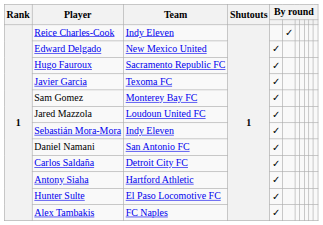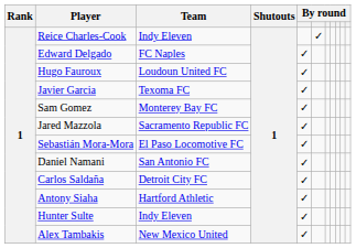 <table class="wikitable" style="text-align:center">
 <tr>
 <th rowspan="2">Rank</th>
 <th rowspan="2">Player</th>
 <th rowspan="2">Team</th>
 <th rowspan="2">Shutouts</th>
 <th colspan="7">By round</th>
 </tr>
 <tr>
 <th></th>
 <th></th>
 <th></th>
 <th></th>
 <th></th>
 <th></th>
 <th></th>
 </tr>
 <tr>
 <th rowspan="12">1</th>
 <td align="left"> <a href='#'>Reice Charles-Cook</a></td>
 <td align="left"><a href='#'>Indy Eleven</a></td>
 <th rowspan="12">1</th>
 <td></td>
 <td>✓</td>
 <td></td>
 <td></td>
 <td></td>
 <td></td>
 <td></td>
 </tr>
 <tr>
 <td align="left"> <a href='#'>Edward Delgado</a></td>
-<td align="left"><a href='#'>New Mexico United</a></td>
+<td align="left"><a href='#'>FC Naples</a></td>
 <td>✓</td>
 <td></td>
 <td></td>
 <td></td>
 <td></td>
 <td></td>
 <td></td>
 </tr>
 <tr>
 <td align="left"> <a href='#'>Hugo Fauroux</a></td>
-<td align="left"><a href='#'>Sacramento Republic FC</a></td>
+<td align="left"><a href='#'>Loudoun United FC</a></td>
 <td>✓</td>
 <td></td>
 <td></td>
 <td></td>
 <td></td>
 <td></td>
 <td></td>
 </tr>
 <tr>
 <td align="left"> <a href='#'>Javier Garcia</a></td>
 <td align="left"><a href='#'>Texoma FC</a></td>
 <td>✓</td>
 <td></td>
 <td></td>
 <td></td>
 <td></td>
 <td></td>
 <td></td>
 </tr>
 <tr>
 <td align="left"> Sam Gomez</td>
 <td align="left"><a href='#'>Monterey Bay FC</a></td>
 <td>✓</td>
 <td></td>
 <td></td>
 <td></td>
 <td></td>
 <td></td>
 <td></td>
 </tr>
 <tr>
 <td align="left"> Jared Mazzola</td>
-<td align="left"><a href='#'>Loudoun United FC</a></td>
+<td align="left"><a href='#'>Sacramento Republic FC</a></td>
 <td>✓</td>
 <td></td>
 <td></td>
 <td></td>
 <td></td>
 <td></td>
 <td></td>
 </tr>
 <tr>
 <td align="left"> <a href='#'>Sebastián Mora-Mora</a></td>
-<td align="left"><a href='#'>Indy Eleven</a></td>
+<td align="left"><a href='#'>El Paso Locomotive FC</a></td>
 <td>✓</td>
 <td></td>
 <td></td>
 <td></td>
 <td></td>
 <td></td>
 <td></td>
 </tr>
 <tr>
 <td align="left"> Daniel Namani</td>
 <td align="left"><a href='#'>San Antonio FC</a></td>
 <td>✓</td>
 <td></td>
 <td></td>
 <td></td>
 <td></td>
 <td></td>
 <td></td>
 </tr>
 <tr>
 <td align="left"> <a href='#'>Carlos Saldaña</a></td>
 <td align="left"><a href='#'>Detroit City FC</a></td>
 <td>✓</td>
 <td></td>
 <td></td>
 <td></td>
 <td></td>
 <td></td>
 <td></td>
 </tr>
 <tr>
 <td align="left"> <a href='#'>Antony Siaha</a></td>
 <td align="left"><a href='#'>Hartford Athletic</a></td>
 <td>✓</td>
 <td></td>
 <td></td>
 <td></td>
 <td></td>
 <td></td>
 <td></td>
 </tr>
 <tr>
 <td align="left"> <a href='#'>Hunter Sulte</a></td>
-<td align="left"><a href='#'>El Paso Locomotive FC</a></td>
+<td align="left"><a href='#'>Indy Eleven</a></td>
 <td>✓</td>
 <td></td>
 <td></td>
 <td></td>
 <td></td>
 <td></td>
 <td></td>
 </tr>
 <tr>
 <td align="left"> <a href='#'>Alex Tambakis</a></td>
-<td align="left"><a href='#'>FC Naples</a></td>
+<td align="left"><a href='#'>New Mexico United</a></td>
 <td>✓</td>
 <td></td>
 <td></td>
 <td></td>
 <td></td>
 <td></td>
 <td></td>
 </tr>
 </table>
